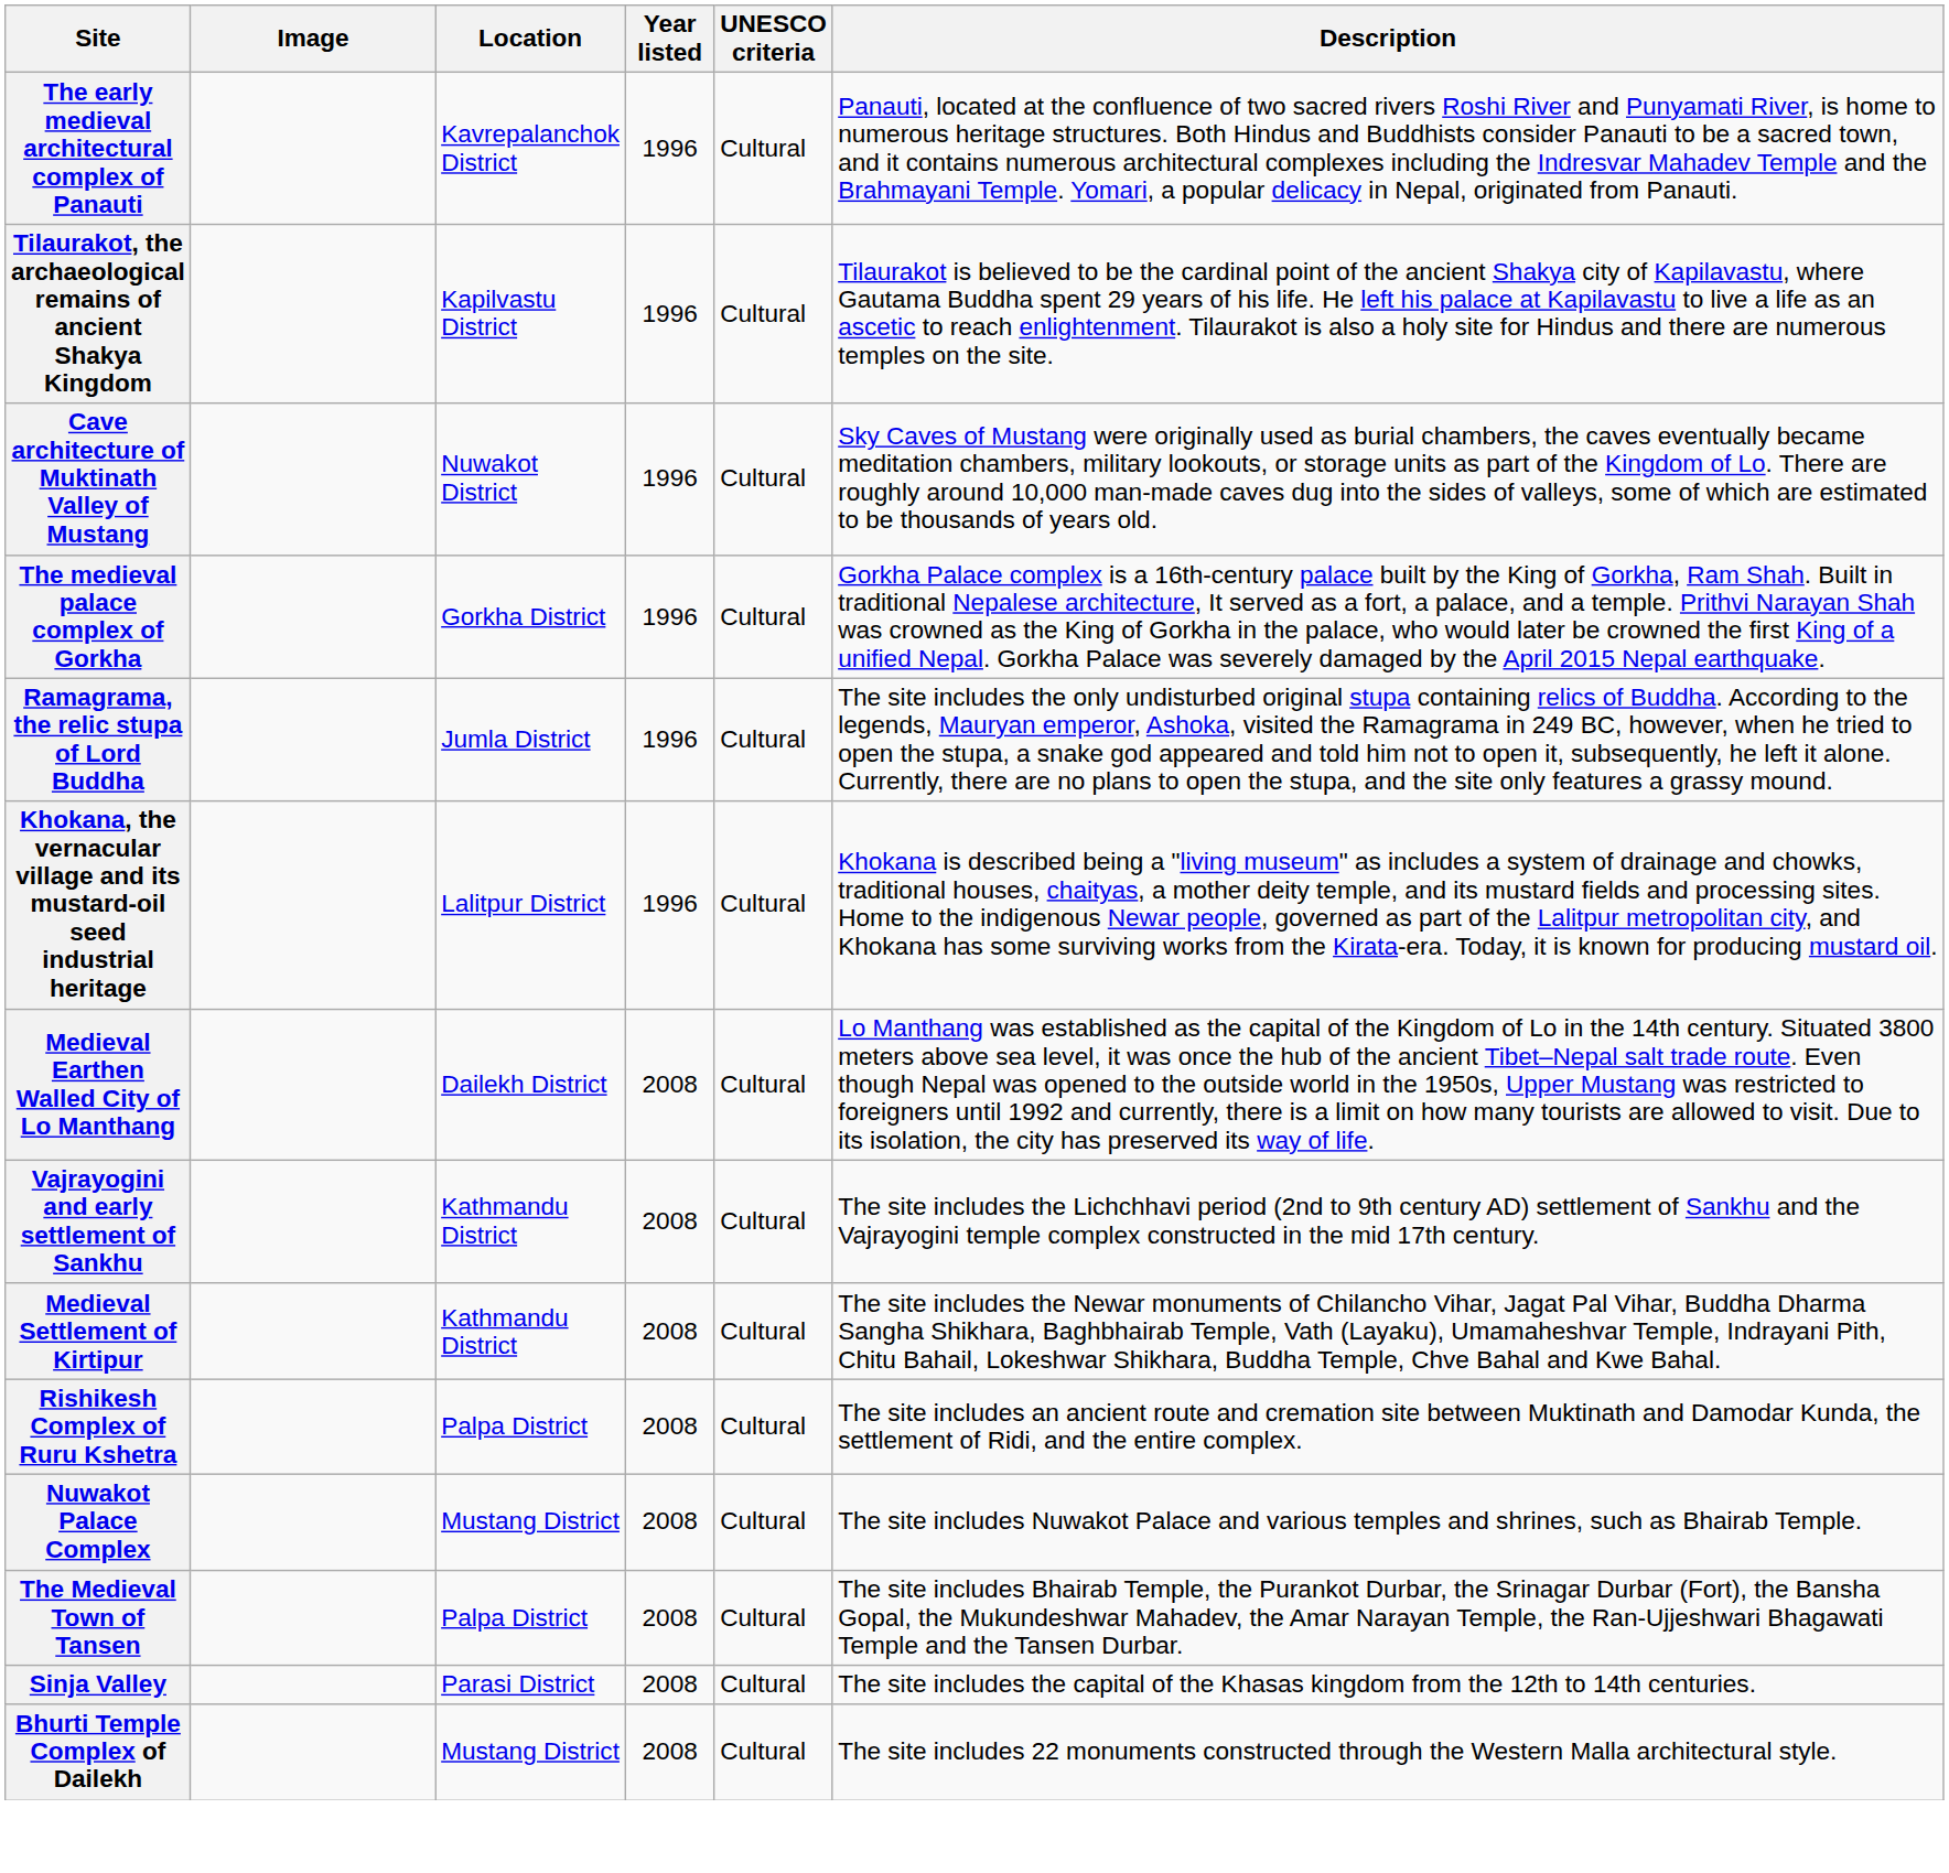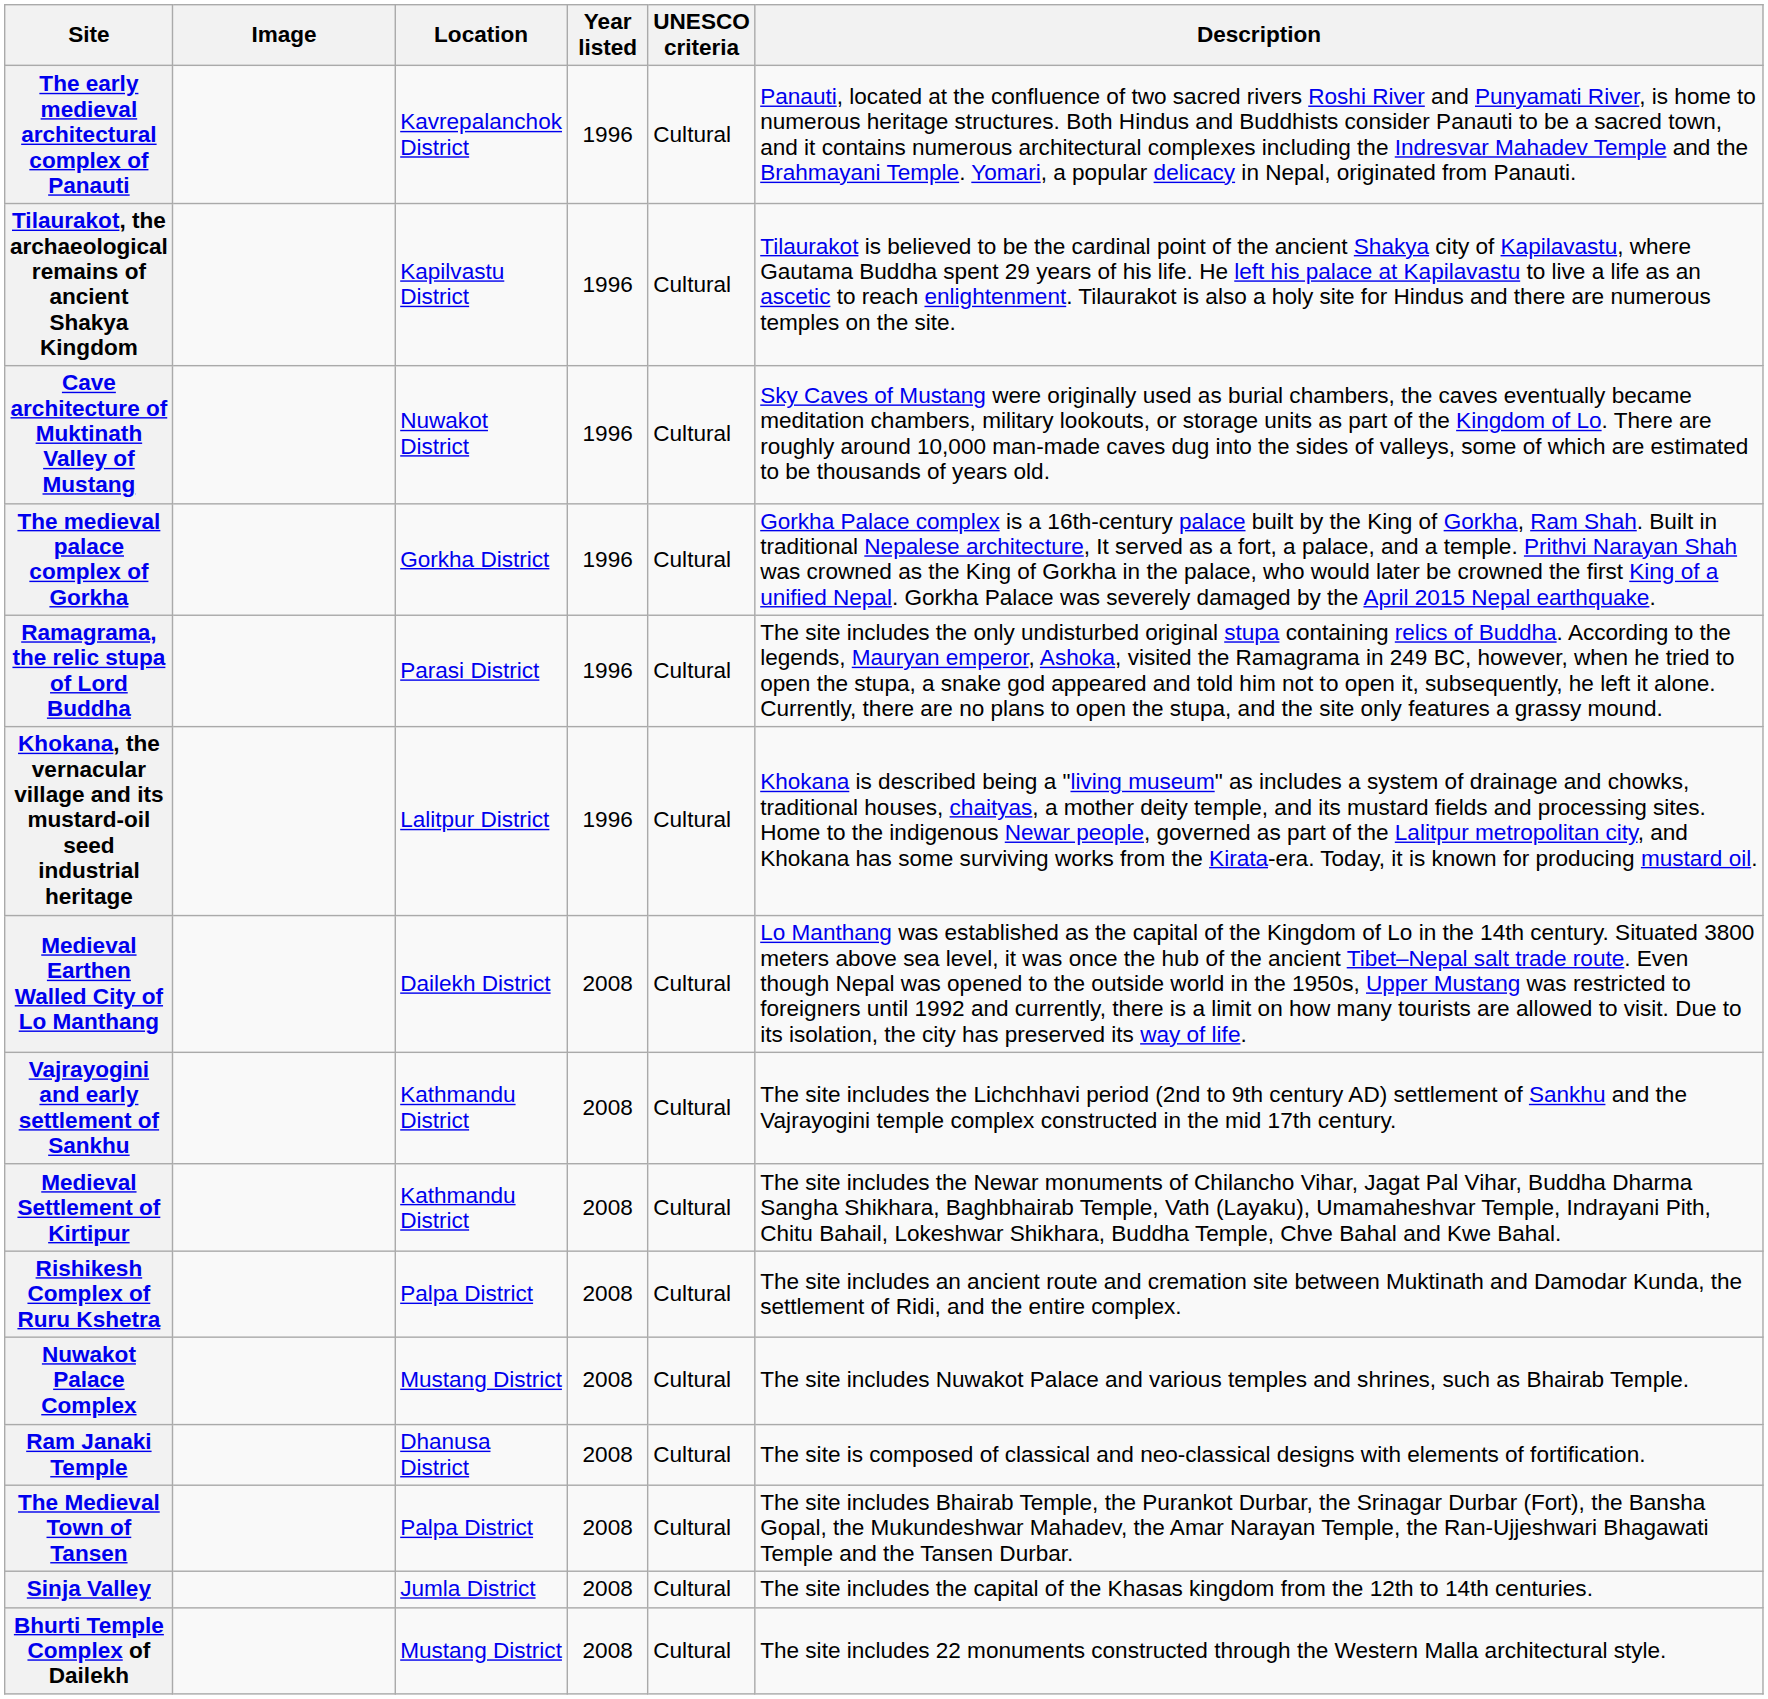 <table class="wikitable sortable plainrowheaders">
 <tr>
 <th style="width:100px;" scope="col">Site</th>
 <th class="unsortable" style="width:150px;" scope="col">Image</th>
 <th style="width:80px;" scope="col">Location</th>
 <th style="width:50px;" scope="col">Year listed</th>
 <th style="width:60px;" scope="col">UNESCO criteria</th>
 <th scope="col" class="unsortable">Description</th>
 </tr>
 <tr>
 <th scope="row"><a href='#'>The early medieval architectural complex of Panauti</a></th>
 <td></td>
 <td><a href='#'>Kavrepalanchok District</a></td>
 <td align="center">1996</td>
 <td>Cultural</td>
 <td><a href='#'>Panauti</a>, located at the confluence of two sacred rivers <a href='#'>Roshi River</a> and <a href='#'>Punyamati River</a>, is home to numerous heritage structures. Both Hindus and Buddhists consider Panauti to be a sacred town, and it contains numerous architectural complexes including the <a href='#'>Indresvar Mahadev Temple</a> and the <a href='#'>Brahmayani Temple</a>. <a href='#'>Yomari</a>, a popular <a href='#'>delicacy</a> in Nepal, originated from Panauti.</td>
 </tr>
 <tr>
 <th scope="row"><a href='#'>Tilaurakot</a>, the archaeological remains of ancient Shakya Kingdom</th>
 <td></td>
 <td><a href='#'>Kapilvastu District</a></td>
 <td align="center">1996</td>
 <td>Cultural</td>
 <td><a href='#'>Tilaurakot</a> is believed to be the cardinal point of the ancient <a href='#'>Shakya</a> city of <a href='#'>Kapilavastu</a>, where Gautama Buddha spent 29 years of his life. He <a href='#'>left his palace at Kapilavastu</a> to live a life as an <a href='#'>ascetic</a> to reach <a href='#'>enlightenment</a>. Tilaurakot is also a holy site for Hindus and there are numerous temples on the site.</td>
 </tr>
 <tr>
 <th scope="row"><a href='#'>Cave architecture of Muktinath Valley of Mustang</a></th>
 <td></td>
 <td><a href='#'>Nuwakot District</a></td>
 <td align="center">1996</td>
 <td>Cultural</td>
 <td><a href='#'>Sky Caves of Mustang</a> were originally used as burial chambers, the caves eventually became meditation chambers, military lookouts, or storage units as part of the <a href='#'>Kingdom of Lo</a>. There are roughly around 10,000 man-made caves dug into the sides of valleys, some of which are estimated to be thousands of years old.</td>
 </tr>
 <tr>
 <th scope="row"><a href='#'>The medieval palace complex of Gorkha</a></th>
 <td></td>
 <td><a href='#'>Gorkha District</a></td>
 <td align="center">1996</td>
 <td>Cultural</td>
 <td><a href='#'>Gorkha Palace complex</a> is a 16th-century <a href='#'>palace</a> built by the King of <a href='#'>Gorkha</a>, <a href='#'>Ram Shah</a>. Built in traditional <a href='#'>Nepalese architecture</a>, It served as a fort, a palace, and a temple. <a href='#'>Prithvi Narayan Shah</a> was crowned as the King of Gorkha in the palace, who would later be crowned the first <a href='#'>King of a unified Nepal</a>. Gorkha Palace was severely damaged by the <a href='#'>April 2015 Nepal earthquake</a>.</td>
 </tr>
 <tr>
 <th scope="row"><a href='#'>Ramagrama, the relic stupa of Lord Buddha</a></th>
 <td></td>
-<td><a href='#'>Jumla District</a></td>
+<td><a href='#'>Parasi District</a></td>
 <td align="center">1996</td>
 <td>Cultural</td>
 <td>The site includes the only undisturbed original <a href='#'>stupa</a> containing <a href='#'>relics of Buddha</a>. According to the legends, <a href='#'>Mauryan emperor</a>, <a href='#'>Ashoka</a>, visited the Ramagrama in 249 BC, however, when he tried to open the stupa, a snake god appeared and told him not to open it, subsequently, he left it alone. Currently, there are no plans to open the stupa, and the site only features a grassy mound.</td>
 </tr>
 <tr>
 <th scope="row"><a href='#'>Khokana</a>, the vernacular village and its mustard-oil seed industrial heritage</th>
 <td></td>
 <td><a href='#'>Lalitpur District</a></td>
 <td align="center">1996</td>
 <td>Cultural</td>
 <td><a href='#'>Khokana</a> is described being a "<a href='#'>living museum</a>" as includes a system of drainage and chowks, traditional houses, <a href='#'>chaityas</a>, a mother deity temple, and its mustard fields and processing sites. Home to the indigenous <a href='#'>Newar people</a>, governed as part of the <a href='#'>Lalitpur metropolitan city</a>, and Khokana has some surviving works from the <a href='#'>Kirata</a>-era. Today, it is known for producing <a href='#'>mustard oil</a>.</td>
 </tr>
 <tr>
 <th scope="row"><a href='#'>Medieval Earthen Walled City of Lo Manthang</a></th>
 <td></td>
 <td><a href='#'>Dailekh District</a></td>
 <td align="center">2008</td>
 <td>Cultural</td>
 <td><a href='#'>Lo Manthang</a> was established as the capital of the Kingdom of Lo in the 14th century. Situated 3800 meters above sea level, it was once the hub of the ancient <a href='#'>Tibet–Nepal salt trade route</a>. Even though Nepal was opened to the outside world in the 1950s, <a href='#'>Upper Mustang</a> was restricted to foreigners until 1992 and currently, there is a limit on how many tourists are allowed to visit. Due to its isolation, the city has preserved its <a href='#'>way of life</a>.</td>
 </tr>
 <tr>
 <th scope="row"><a href='#'>Vajrayogini and early settlement of Sankhu</a></th>
 <td></td>
 <td><a href='#'>Kathmandu District</a></td>
 <td align="center">2008</td>
 <td>Cultural</td>
 <td>The site includes the Lichchhavi period (2nd to 9th century AD) settlement of <a href='#'>Sankhu</a> and the Vajrayogini temple complex constructed in the mid 17th century.</td>
 </tr>
 <tr>
 <th scope="row"><a href='#'>Medieval Settlement of Kirtipur</a></th>
 <td></td>
 <td><a href='#'>Kathmandu District</a></td>
 <td align="center">2008</td>
 <td>Cultural</td>
 <td>The site includes the Newar monuments of Chilancho Vihar, Jagat Pal Vihar, Buddha Dharma Sangha Shikhara, Baghbhairab Temple, Vath (Layaku), Umamaheshvar Temple, Indrayani Pith, Chitu Bahail, Lokeshwar Shikhara, Buddha Temple, Chve Bahal and Kwe Bahal.</td>
 </tr>
 <tr>
 <th scope="row"><a href='#'>Rishikesh Complex of Ruru Kshetra</a></th>
 <td></td>
 <td><a href='#'>Palpa District</a></td>
 <td align="center">2008</td>
 <td>Cultural</td>
 <td>The site includes an ancient route and cremation site between Muktinath and Damodar Kunda, the settlement of Ridi, and the entire complex.</td>
 </tr>
 <tr>
 <th scope="row"><a href='#'>Nuwakot Palace Complex</a></th>
 <td></td>
 <td><a href='#'>Mustang District</a></td>
 <td align="center">2008</td>
 <td>Cultural</td>
 <td>The site includes Nuwakot Palace and various temples and shrines, such as Bhairab Temple.</td>
 </tr>
 <tr>
+<th scope="row"><a href='#'>Ram Janaki Temple</a></th>
+<td></td>
+<td><a href='#'>Dhanusa District</a></td>
+<td align="center">2008</td>
+<td>Cultural</td>
+<td>The site is composed of classical and neo-classical designs with elements of fortification.</td>
+</tr>
+<tr>
 <th scope="row"><a href='#'>The Medieval Town of Tansen</a></th>
 <td></td>
 <td><a href='#'>Palpa District</a></td>
 <td align="center">2008</td>
 <td>Cultural</td>
 <td>The site includes Bhairab Temple, the Purankot Durbar, the Srinagar Durbar (Fort), the Bansha Gopal, the Mukundeshwar Mahadev, the Amar Narayan Temple, the Ran-Ujjeshwari Bhagawati Temple and the Tansen Durbar.</td>
 </tr>
 <tr>
 <th scope="row"><a href='#'>Sinja Valley</a></th>
 <td></td>
-<td><a href='#'>Parasi District</a></td>
+<td><a href='#'>Jumla District</a></td>
 <td align="center">2008</td>
 <td>Cultural</td>
 <td>The site includes the capital of the Khasas kingdom from the 12th to 14th centuries.</td>
 </tr>
 <tr>
 <th scope="row"><a href='#'>Bhurti Temple Complex</a> of Dailekh</th>
 <td></td>
 <td><a href='#'>Mustang District</a></td>
 <td align="center">2008</td>
 <td>Cultural</td>
 <td>The site includes 22 monuments constructed through the Western Malla architectural style.</td>
 </tr>
 </table>
